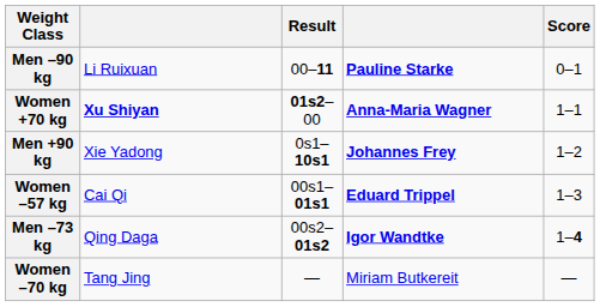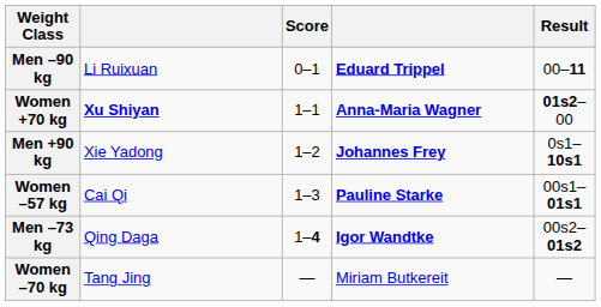 <table class="wikitable">
 <tr>
 <th>Weight Class</th>
 <th style="width: 200px;"></th>
+<th>Score</th>
+<th style="width: 200px;"></th>
 <th>Result</th>
-<th style="width: 200px;"></th>
-<th>Score</th>
 </tr>
 <tr>
 <th>Men –90 kg</th>
 <td><a href='#'>Li Ruixuan</a></td>
+<td align=center>0–1</td>
+<td><strong><a href='#'>Eduard Trippel</a></strong></td>
 <td align=center>00–<strong>11</strong></td>
-<td><strong><a href='#'>Pauline Starke</a></strong></td>
-<td align=center>0–1</td>
 </tr>
 <tr>
 <th>Women +70 kg</th>
 <td><strong><a href='#'>Xu Shiyan</a></strong></td>
+<td align=center>1–1</td>
+<td><strong><a href='#'>Anna-Maria Wagner</a></strong></td>
 <td align=center><strong>01s2</strong>–00</td>
-<td><strong><a href='#'>Anna-Maria Wagner</a></strong></td>
-<td align=center>1–1</td>
 </tr>
 <tr>
 <th>Men +90 kg</th>
 <td><a href='#'>Xie Yadong</a></td>
+<td align=center>1–2</td>
+<td><strong><a href='#'>Johannes Frey</a></strong></td>
 <td align=center>0s1–<strong>10s1</strong></td>
-<td><strong><a href='#'>Johannes Frey</a></strong></td>
-<td align=center>1–2</td>
 </tr>
 <tr>
 <th>Women –57 kg</th>
 <td><a href='#'>Cai Qi</a></td>
+<td align=center>1–3</td>
+<td><strong><a href='#'>Pauline Starke</a></strong></td>
 <td align=center>00s1–<strong>01s1</strong></td>
-<td><strong><a href='#'>Eduard Trippel</a></strong></td>
-<td align=center>1–3</td>
 </tr>
 <tr>
 <th>Men –73 kg</th>
 <td><a href='#'>Qing Daga</a></td>
+<td align=center>1–<strong>4</strong></td>
+<td><strong><a href='#'>Igor Wandtke</a></strong></td>
 <td align=center>00s2–<strong>01s2</strong></td>
-<td><strong><a href='#'>Igor Wandtke</a></strong></td>
-<td align=center>1–<strong>4</strong></td>
 </tr>
 <tr>
 <th>Women –70 kg</th>
 <td><a href='#'>Tang Jing</a></td>
 <td align=center>—</td>
 <td><a href='#'>Miriam Butkereit</a></td>
 <td align=center>—</td>
 </tr>
 </table>
